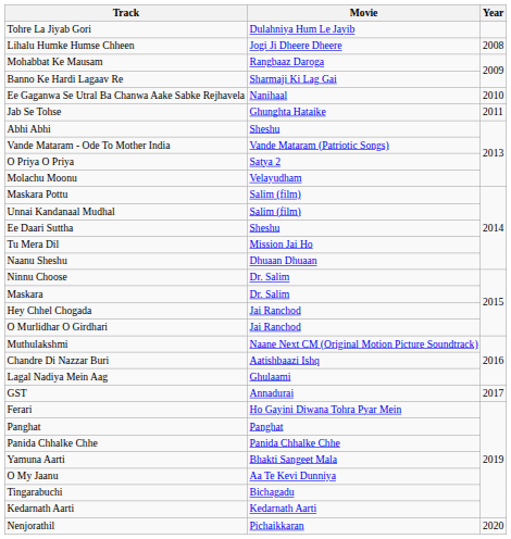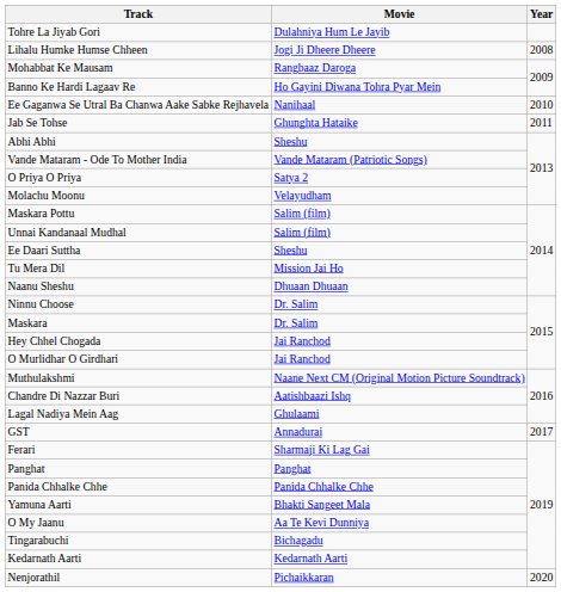 <table class="wikitable sortable">
 <tr>
 <th>Track</th>
 <th>Movie</th>
 <th>Year</th>
 </tr>
 <tr>
 <td>Tohre La Jiyab Gori</td>
 <td><a href='#'>Dulahniya Hum Le Jayib</a></td>
 <td></td>
 </tr>
 <tr>
 <td>Lihalu Humke Humse Chheen</td>
 <td><a href='#'>Jogi Ji Dheere Dheere</a></td>
 <td>2008</td>
 </tr>
 <tr>
 <td>Mohabbat Ke Mausam</td>
 <td><a href='#'>Rangbaaz Daroga</a></td>
 <td rowspan=2>2009</td>
 </tr>
 <tr>
 <td>Banno Ke Hardi Lagaav Re</td>
-<td><a href='#'>Sharmaji Ki Lag Gai</a></td>
+<td><a href='#'>Ho Gayini Diwana Tohra Pyar Mein</a></td>
 </tr>
 <tr>
 <td>Ee Gaganwa Se Utral Ba Chanwa Aake Sabke Rejhavela</td>
 <td><a href='#'>Nanihaal</a></td>
 <td>2010</td>
 </tr>
 <tr>
 <td>Jab Se Tohse</td>
 <td><a href='#'>Ghunghta Hataike</a></td>
 <td>2011</td>
 </tr>
 <tr>
 <td>Abhi Abhi</td>
 <td><a href='#'>Sheshu</a></td>
 <td rowspan=4>2013</td>
 </tr>
 <tr>
 <td>Vande Mataram - Ode To Mother India</td>
 <td><a href='#'>Vande Mataram (Patriotic Songs)</a></td>
 </tr>
 <tr>
 <td>O Priya O Priya</td>
 <td><a href='#'>Satya 2</a></td>
 </tr>
 <tr>
 <td>Molachu Moonu</td>
 <td><a href='#'>Velayudham</a></td>
 </tr>
 <tr>
 <td>Maskara Pottu</td>
 <td><a href='#'>Salim (film)</a></td>
 <td rowspan=5>2014</td>
 </tr>
 <tr>
 <td>Unnai Kandanaal Mudhal</td>
 <td><a href='#'>Salim (film)</a></td>
 </tr>
 <tr>
 <td>Ee Daari Suttha</td>
 <td><a href='#'>Sheshu</a></td>
 </tr>
 <tr>
 <td>Tu Mera Dil</td>
 <td><a href='#'>Mission Jai Ho</a></td>
 </tr>
 <tr>
 <td>Naanu Sheshu</td>
 <td><a href='#'>Dhuaan Dhuaan</a></td>
 </tr>
 <tr>
 <td>Ninnu Choose</td>
 <td><a href='#'>Dr. Salim</a></td>
 <td rowspan=4>2015</td>
 </tr>
 <tr>
 <td>Maskara</td>
 <td><a href='#'>Dr. Salim</a></td>
 </tr>
 <tr>
 <td>Hey Chhel Chogada</td>
 <td><a href='#'>Jai Ranchod</a></td>
 </tr>
 <tr>
 <td>O Murlidhar O Girdhari</td>
 <td><a href='#'>Jai Ranchod</a></td>
 </tr>
 <tr>
 <td>Muthulakshmi</td>
 <td><a href='#'>Naane Next CM (Original Motion Picture Soundtrack)</a></td>
 <td rowspan=3>2016</td>
 </tr>
 <tr>
 <td>Chandre Di Nazzar Buri</td>
 <td><a href='#'>Aatishbaazi Ishq</a></td>
 </tr>
 <tr>
 <td>Lagal Nadiya Mein Aag</td>
 <td><a href='#'>Ghulaami</a></td>
 </tr>
 <tr>
 <td>GST</td>
 <td><a href='#'>Annadurai</a></td>
 <td>2017</td>
 </tr>
 <tr>
 <td>Ferari</td>
-<td><a href='#'>Ho Gayini Diwana Tohra Pyar Mein</a></td>
+<td><a href='#'>Sharmaji Ki Lag Gai</a></td>
 <td rowspan=7>2019</td>
 </tr>
 <tr>
 <td>Panghat</td>
 <td><a href='#'>Panghat</a></td>
 </tr>
 <tr>
 <td>Panida Chhalke Chhe</td>
 <td><a href='#'>Panida Chhalke Chhe</a></td>
 </tr>
 <tr>
 <td>Yamuna Aarti</td>
 <td><a href='#'>Bhakti Sangeet Mala</a></td>
 </tr>
 <tr>
 <td>O My Jaanu</td>
 <td><a href='#'>Aa Te Kevi Dunniya</a></td>
 </tr>
 <tr>
 <td>Tingarabuchi</td>
 <td><a href='#'>Bichagadu</a></td>
 </tr>
 <tr>
 <td>Kedarnath Aarti</td>
 <td><a href='#'>Kedarnath Aarti</a></td>
 </tr>
 <tr>
 <td>Nenjorathil</td>
 <td><a href='#'>Pichaikkaran</a></td>
 <td>2020</td>
 </tr>
 </table>
